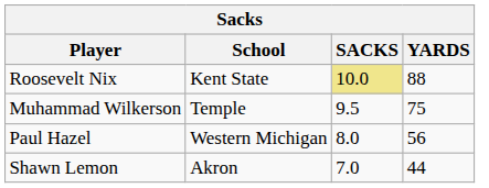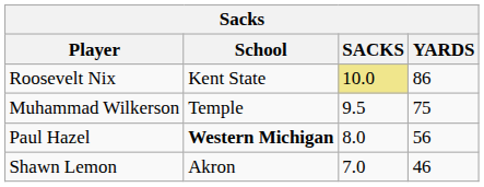 <table class="wikitable">
 <tr>
 <th colspan="7" style="text-align:center;">Sacks</th>
 </tr>
 <tr>
 <th>Player</th>
 <th>School</th>
 <th>SACKS</th>
 <th>YARDS</th>
 </tr>
 <tr>
 <td>Roosevelt Nix</td>
 <td>Kent State</td>
 <td style="background: khaki;">10.0</td>
-<td>88</td>
+<td>86</td>
 </tr>
 <tr>
 <td>Muhammad Wilkerson</td>
 <td>Temple</td>
 <td>9.5</td>
 <td>75</td>
 </tr>
 <tr>
 <td>Paul Hazel</td>
-<td>Western Michigan</td>
+<td><strong>Western Michigan</strong></td>
 <td>8.0</td>
 <td>56</td>
 </tr>
 <tr>
 <td>Shawn Lemon</td>
 <td>Akron</td>
 <td>7.0</td>
-<td>44</td>
+<td>46</td>
 </tr>
 </table>
